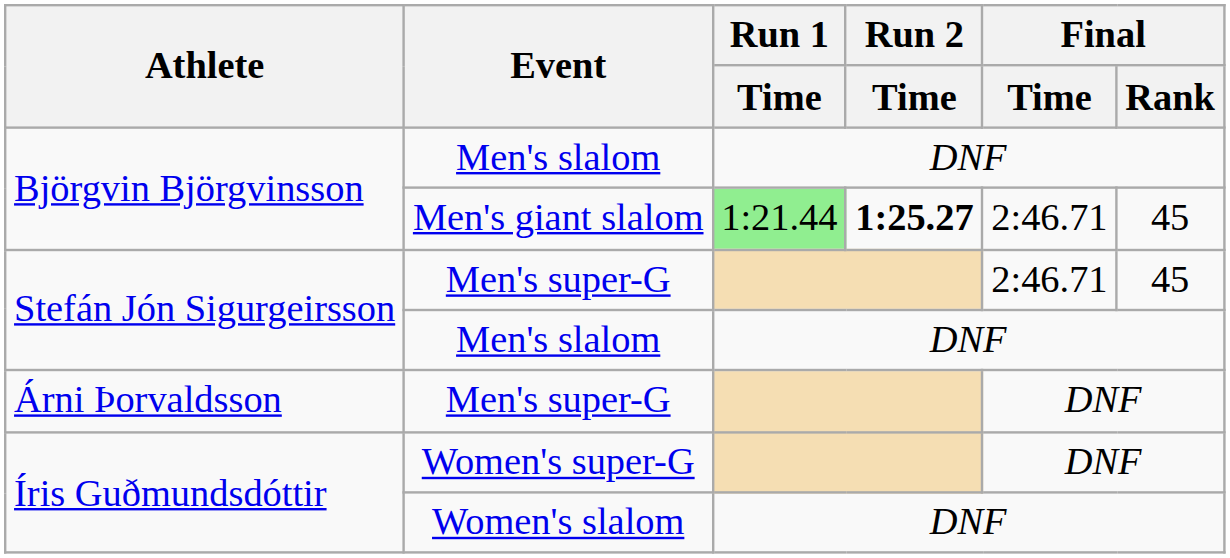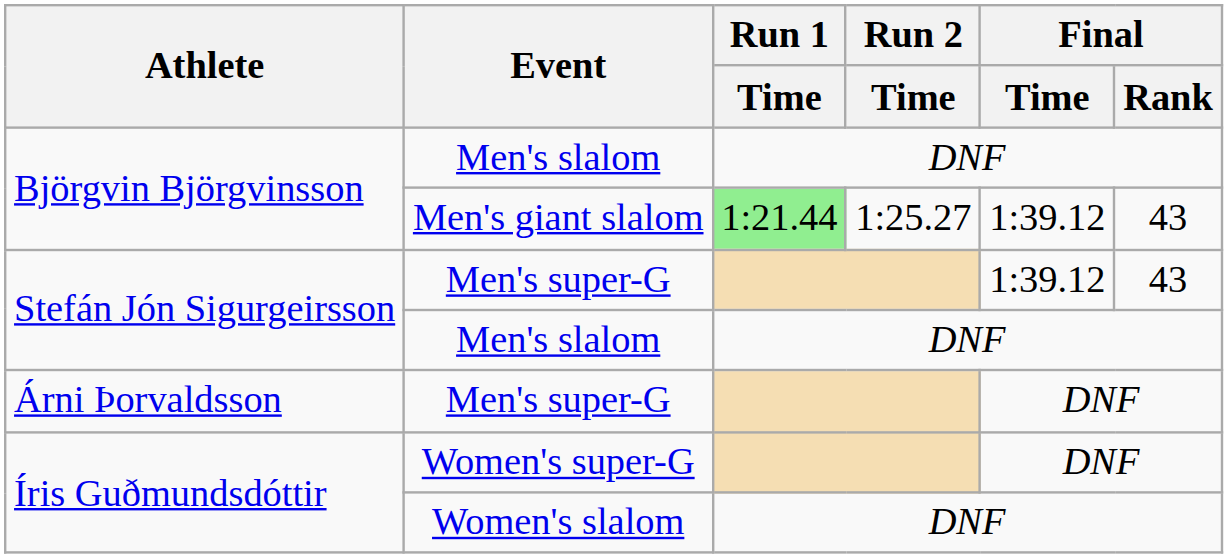 <table class="wikitable">
 <tr>
 <th rowspan="2">Athlete</th>
 <th rowspan="2">Event</th>
 <th>Run 1</th>
 <th>Run 2</th>
 <th colspan="2">Final</th>
 </tr>
 <tr>
 <th>Time</th>
 <th>Time</th>
 <th>Time</th>
 <th>Rank</th>
 </tr>
 <tr>
 <td rowspan="2"><a href='#'>Björgvin Björgvinsson</a></td>
 <td align="center"><a href='#'>Men's slalom</a></td>
 <td align=center colspan=4><em>DNF</em></td>
 </tr>
 <tr>
 <td align="center"><a href='#'>Men's giant slalom</a></td>
 <td align="center" style="background: lightgreen;">1:21.44</td>
-<td align="center"><strong>1:25.27</strong></td>
-<td align="center">2:46.71</td>
-<td align="center">45</td>
+<td align="center">1:25.27</td>
+<td align="center">1:39.12</td>
+<td align="center">43</td>
 </tr>
 <tr>
 <td rowspan="2"><a href='#'>Stefán Jón Sigurgeirsson</a></td>
 <td align="center"><a href='#'>Men's super-G</a></td>
 <td colspan="2" bgcolor="wheat"></td>
-<td align="center">2:46.71</td>
-<td align="center">45</td>
+<td align="center">1:39.12</td>
+<td align="center">43</td>
 </tr>
 <tr>
 <td align="center"><a href='#'>Men's slalom</a></td>
 <td align=center colspan=4><em>DNF</em></td>
 </tr>
 <tr>
 <td rowspan="1"><a href='#'>Árni Þorvaldsson</a></td>
 <td align="center"><a href='#'>Men's super-G</a></td>
 <td colspan="2" bgcolor="wheat"></td>
 <td align="center" colspan="2"><em>DNF</em></td>
 </tr>
 <tr>
 <td rowspan="2"><a href='#'>Íris Guðmundsdóttir</a></td>
 <td align="center"><a href='#'>Women's super-G</a></td>
 <td colspan="2" bgcolor="wheat"></td>
 <td align="center" colspan="2"><em>DNF</em></td>
 </tr>
 <tr>
 <td align="center"><a href='#'>Women's slalom</a></td>
 <td align=center colspan=4><em>DNF</em></td>
 </tr>
 </table>
